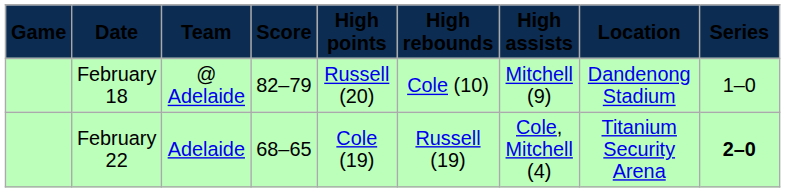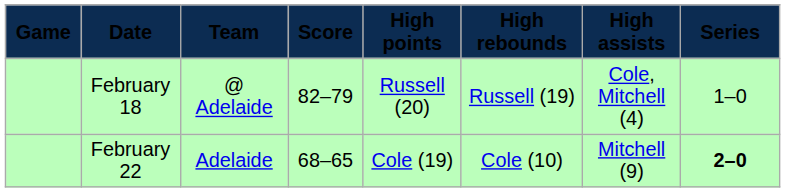 <table class="wikitable" style="font-size:90%; text-align: center; width: 90%; margin:1em auto;">
 <tr>
 <th style="background:#0c2c52; width: 5%;"><span>Game</span></th>
 <th style="background:#0c2c52; width: 5%;"><span>Date</span></th>
 <th style="background:#0c2c52; width: 10%;"><span>Team</span></th>
 <th style="background:#0c2c52; width: 5%;"><span>Score</span></th>
 <th style="background:#0c2c52; width: 10%;"><span>High points</span></th>
 <th style="background:#0c2c52; width: 10%;"><span>High rebounds</span></th>
 <th style="background:#0c2c52; width: 10%;"><span>High assists</span></th>
-<th style="background:#0c2c52; width: 15%;"><span>Location</span></th>
 <th style="background:#0c2c52; width: 10%;"><span>Series</span></th>
 </tr>
 <tr style= "background:#bfb;">
 <td></td>
 <td>February <br> 18</td>
 <td>@ <a href='#'>Adelaide</a></td>
 <td>82–79</td>
 <td><a href='#'>Russell</a> (20)</td>
-<td><a href='#'>Cole</a> (10)</td>
-<td><a href='#'>Mitchell</a> (9)</td>
-<td><a href='#'>Dandenong Stadium</a></td>
+<td><a href='#'>Russell</a> (19)</td>
+<td><a href='#'>Cole</a>, <a href='#'>Mitchell</a> (4)</td>
 <td>1–0</td>
 </tr>
 <tr style= "background:#bfb;">
 <td></td>
 <td>February <br> 22</td>
 <td><a href='#'>Adelaide</a></td>
 <td>68–65</td>
 <td><a href='#'>Cole</a> (19)</td>
-<td><a href='#'>Russell</a> (19)</td>
-<td><a href='#'>Cole</a>, <a href='#'>Mitchell</a> (4)</td>
-<td><a href='#'>Titanium Security Arena</a></td>
+<td><a href='#'>Cole</a> (10)</td>
+<td><a href='#'>Mitchell</a> (9)</td>
 <td><strong>2–0</strong></td>
 </tr>
 </table>
